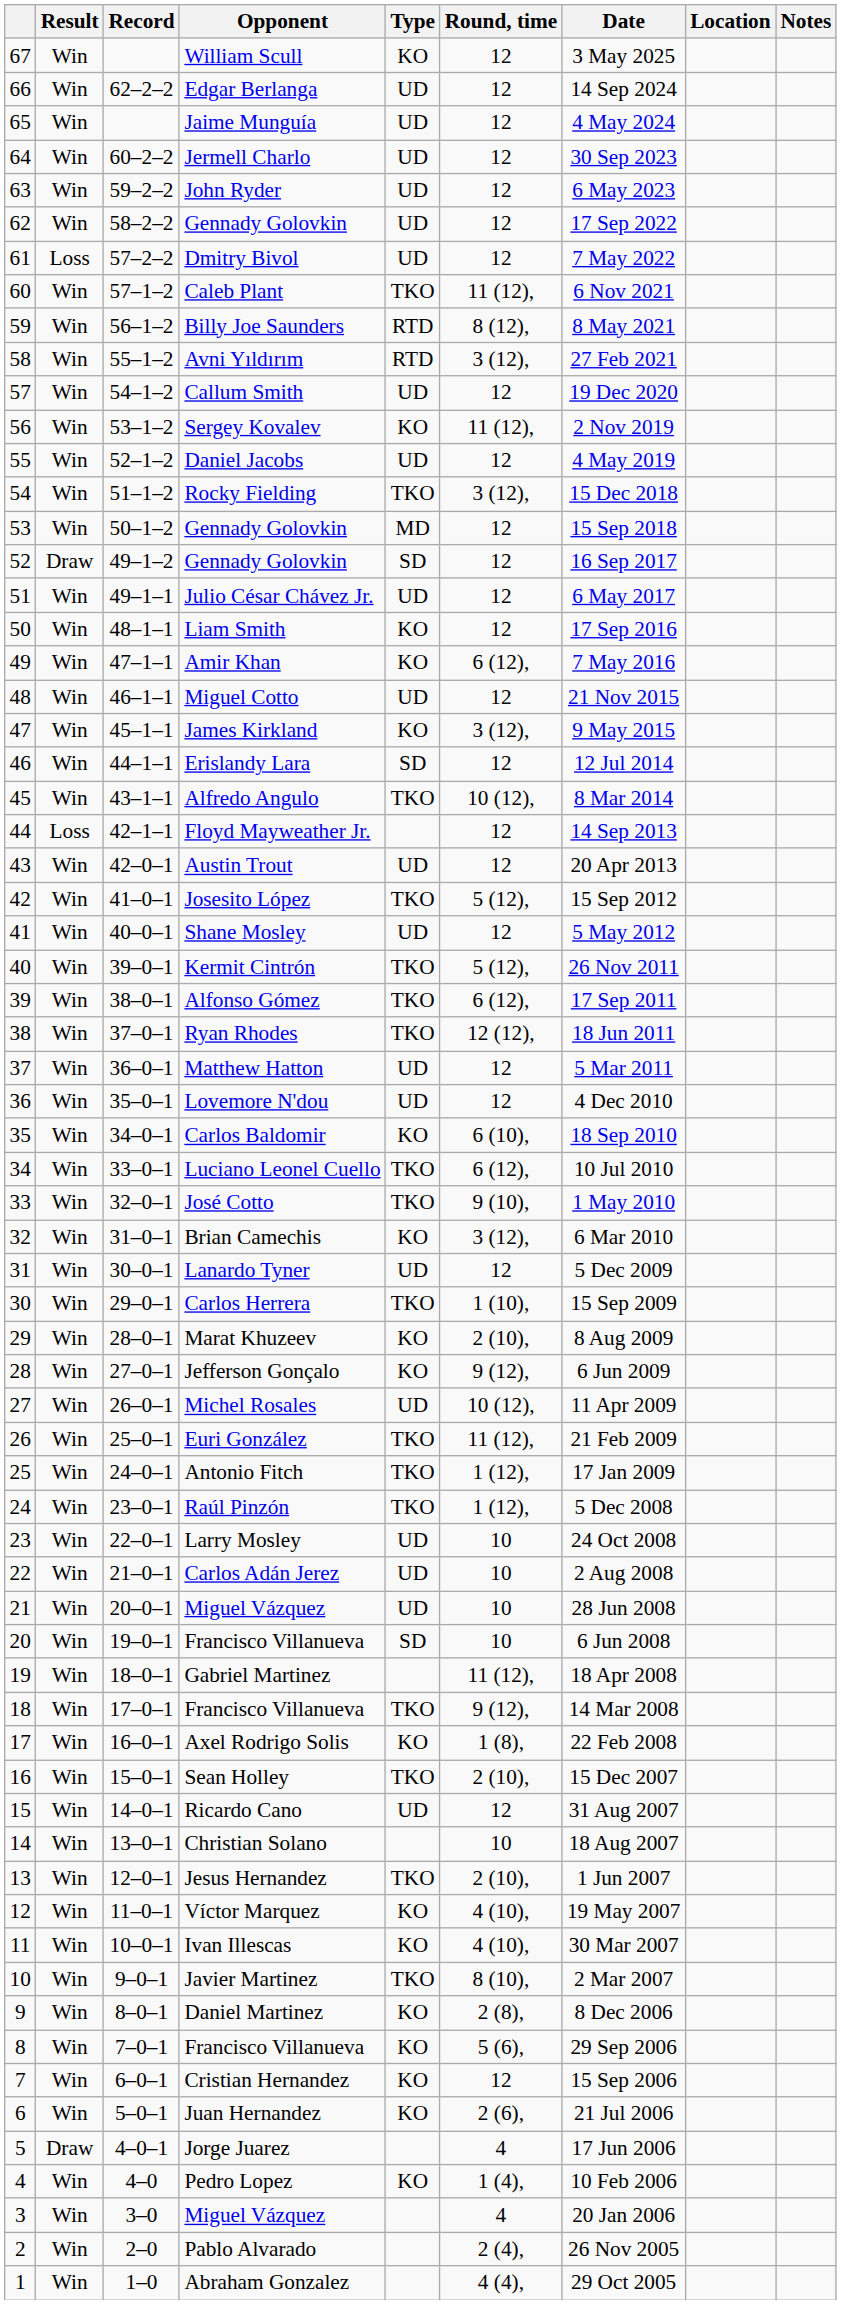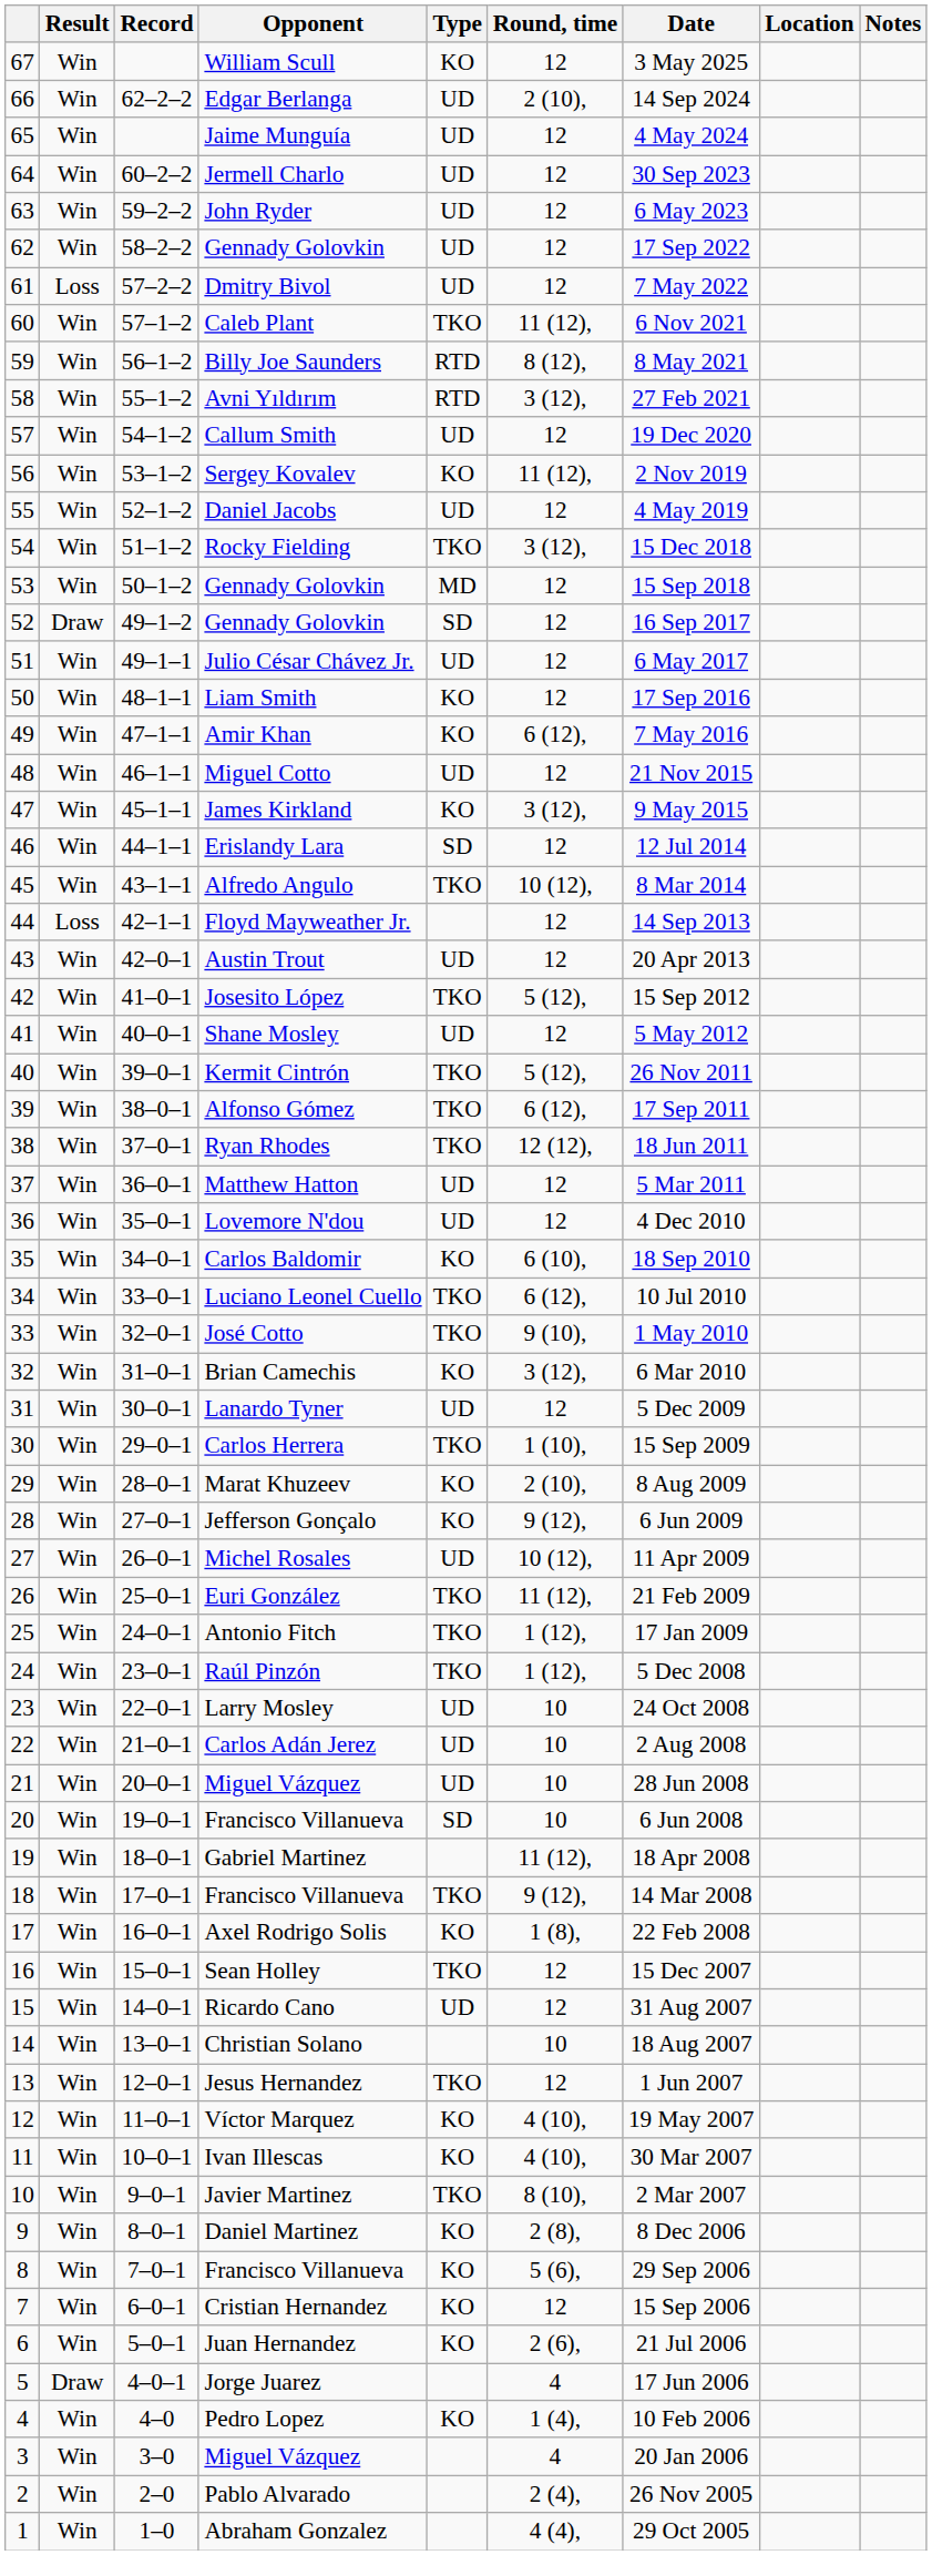 <table class="wikitable" style="text-align:center">
 <tr>
 <th></th>
 <th>Result</th>
 <th>Record</th>
 <th>Opponent</th>
 <th>Type</th>
 <th>Round, time</th>
 <th>Date</th>
 <th>Location</th>
 <th>Notes</th>
 </tr>
 <tr>
 <td>67</td>
 <td>Win</td>
 <td></td>
 <td style="text-align:left;"><a href='#'>William Scull</a></td>
 <td>KO</td>
 <td>12</td>
 <td>3 May 2025</td>
 <td style="text-align:left;"></td>
 <td style="text-align:left;"></td>
 </tr>
 <tr>
 <td>66</td>
 <td>Win</td>
 <td>62–2–2</td>
 <td style="text-align:left;"><a href='#'>Edgar Berlanga</a></td>
 <td>UD</td>
-<td>12</td>
+<td>2 (10), </td>
 <td>14 Sep 2024</td>
 <td style="text-align:left;"></td>
 <td style="text-align:left;"></td>
 </tr>
 <tr>
 <td>65</td>
 <td>Win</td>
 <td></td>
 <td style="text-align:left;"><a href='#'>Jaime Munguía</a></td>
 <td>UD</td>
 <td>12</td>
 <td><a href='#'>4 May 2024</a></td>
 <td style="text-align:left;"></td>
 <td style="text-align:left;"></td>
 </tr>
 <tr>
 <td>64</td>
 <td>Win</td>
 <td>60–2–2</td>
 <td style="text-align:left;"><a href='#'>Jermell Charlo</a></td>
 <td>UD</td>
 <td>12</td>
 <td><a href='#'>30 Sep 2023</a></td>
 <td style="text-align:left;"></td>
 <td style="text-align:left;"></td>
 </tr>
 <tr>
 <td>63</td>
 <td>Win</td>
 <td>59–2–2</td>
 <td style="text-align:left;"><a href='#'>John Ryder</a></td>
 <td>UD</td>
 <td>12</td>
 <td><a href='#'>6 May 2023</a></td>
 <td style="text-align:left;"></td>
 <td style="text-align:left;"></td>
 </tr>
 <tr>
 <td>62</td>
 <td>Win</td>
 <td>58–2–2</td>
 <td style="text-align:left;"><a href='#'>Gennady Golovkin</a></td>
 <td>UD</td>
 <td>12</td>
 <td><a href='#'>17 Sep 2022</a></td>
 <td style="text-align:left;"></td>
 <td style="text-align:left;"></td>
 </tr>
 <tr>
 <td>61</td>
 <td>Loss</td>
 <td>57–2–2</td>
 <td style="text-align:left;"><a href='#'>Dmitry Bivol</a></td>
 <td>UD</td>
 <td>12</td>
 <td><a href='#'>7 May 2022</a></td>
 <td style="text-align:left;"></td>
 <td style="text-align:left;"></td>
 </tr>
 <tr>
 <td>60</td>
 <td>Win</td>
 <td>57–1–2</td>
 <td style="text-align:left;"><a href='#'>Caleb Plant</a></td>
 <td>TKO</td>
 <td>11 (12), </td>
 <td><a href='#'>6 Nov 2021</a></td>
 <td style="text-align:left;"></td>
 <td style="text-align:left;"></td>
 </tr>
 <tr>
 <td>59</td>
 <td>Win</td>
 <td>56–1–2</td>
 <td style="text-align:left;"><a href='#'>Billy Joe Saunders</a></td>
 <td>RTD</td>
 <td>8 (12), </td>
 <td><a href='#'>8 May 2021</a></td>
 <td style="text-align:left;"></td>
 <td style="text-align:left;"></td>
 </tr>
 <tr>
 <td>58</td>
 <td>Win</td>
 <td>55–1–2</td>
 <td style="text-align:left;"><a href='#'>Avni Yıldırım</a></td>
 <td>RTD</td>
 <td>3 (12), </td>
 <td><a href='#'>27 Feb 2021</a></td>
 <td style="text-align:left;"></td>
 <td style="text-align:left;"></td>
 </tr>
 <tr>
 <td>57</td>
 <td>Win</td>
 <td>54–1–2</td>
 <td style="text-align:left;"><a href='#'>Callum Smith</a></td>
 <td>UD</td>
 <td>12</td>
 <td><a href='#'>19 Dec 2020</a></td>
 <td style="text-align:left;"></td>
 <td style="text-align:left;"></td>
 </tr>
 <tr>
 <td>56</td>
 <td>Win</td>
 <td>53–1–2</td>
 <td style="text-align:left;"><a href='#'>Sergey Kovalev</a></td>
 <td>KO</td>
 <td>11 (12), </td>
 <td><a href='#'>2 Nov 2019</a></td>
 <td style="text-align:left;"></td>
 <td style="text-align:left;"></td>
 </tr>
 <tr>
 <td>55</td>
 <td>Win</td>
 <td>52–1–2</td>
 <td style="text-align:left;"><a href='#'>Daniel Jacobs</a></td>
 <td>UD</td>
 <td>12</td>
 <td><a href='#'>4 May 2019</a></td>
 <td style="text-align:left;"></td>
 <td style="text-align:left;"></td>
 </tr>
 <tr>
 <td>54</td>
 <td>Win</td>
 <td>51–1–2</td>
 <td style="text-align:left;"><a href='#'>Rocky Fielding</a></td>
 <td>TKO</td>
 <td>3 (12), </td>
 <td><a href='#'>15 Dec 2018</a></td>
 <td style="text-align:left;"></td>
 <td style="text-align:left;"></td>
 </tr>
 <tr>
 <td>53</td>
 <td>Win</td>
 <td>50–1–2</td>
 <td style="text-align:left;"><a href='#'>Gennady Golovkin</a></td>
 <td>MD</td>
 <td>12</td>
 <td><a href='#'>15 Sep 2018</a></td>
 <td style="text-align:left;"></td>
 <td style="text-align:left;"></td>
 </tr>
 <tr>
 <td>52</td>
 <td>Draw</td>
 <td>49–1–2</td>
 <td style="text-align:left;"><a href='#'>Gennady Golovkin</a></td>
 <td>SD</td>
 <td>12</td>
 <td><a href='#'>16 Sep 2017</a></td>
 <td style="text-align:left;"></td>
 <td style="text-align:left;"></td>
 </tr>
 <tr>
 <td>51</td>
 <td>Win</td>
 <td>49–1–1</td>
 <td style="text-align:left;"><a href='#'>Julio César Chávez Jr.</a></td>
 <td>UD</td>
 <td>12</td>
 <td><a href='#'>6 May 2017</a></td>
 <td style="text-align:left;"></td>
 <td></td>
 </tr>
 <tr>
 <td>50</td>
 <td>Win</td>
 <td>48–1–1</td>
 <td style="text-align:left;"><a href='#'>Liam Smith</a></td>
 <td>KO</td>
 <td>12</td>
 <td><a href='#'>17 Sep 2016</a></td>
 <td style="text-align:left;"></td>
 <td style="text-align:left;"></td>
 </tr>
 <tr>
 <td>49</td>
 <td>Win</td>
 <td>47–1–1</td>
 <td style="text-align:left;"><a href='#'>Amir Khan</a></td>
 <td>KO</td>
 <td>6 (12), </td>
 <td><a href='#'>7 May 2016</a></td>
 <td style="text-align:left;"></td>
 <td style="text-align:left;"></td>
 </tr>
 <tr>
 <td>48</td>
 <td>Win</td>
 <td>46–1–1</td>
 <td style="text-align:left;"><a href='#'>Miguel Cotto</a></td>
 <td>UD</td>
 <td>12</td>
 <td><a href='#'>21 Nov 2015</a></td>
 <td style="text-align:left;"></td>
 <td style="text-align:left;"></td>
 </tr>
 <tr>
 <td>47</td>
 <td>Win</td>
 <td>45–1–1</td>
 <td style="text-align:left;"><a href='#'>James Kirkland</a></td>
 <td>KO</td>
 <td>3 (12), </td>
 <td><a href='#'>9 May 2015</a></td>
 <td style="text-align:left;"></td>
 <td></td>
 </tr>
 <tr>
 <td>46</td>
 <td>Win</td>
 <td>44–1–1</td>
 <td style="text-align:left;"><a href='#'>Erislandy Lara</a></td>
 <td>SD</td>
 <td>12</td>
 <td><a href='#'>12 Jul 2014</a></td>
 <td style="text-align:left;"></td>
 <td></td>
 </tr>
 <tr>
 <td>45</td>
 <td>Win</td>
 <td>43–1–1</td>
 <td style="text-align:left;"><a href='#'>Alfredo Angulo</a></td>
 <td>TKO</td>
 <td>10 (12), </td>
 <td><a href='#'>8 Mar 2014</a></td>
 <td style="text-align:left;"></td>
 <td></td>
 </tr>
 <tr>
 <td>44</td>
 <td>Loss</td>
 <td>42–1–1</td>
 <td style="text-align:left;"><a href='#'>Floyd Mayweather Jr.</a></td>
 <td></td>
 <td>12</td>
 <td><a href='#'>14 Sep 2013</a></td>
 <td style="text-align:left;"></td>
 <td style="text-align:left;"></td>
 </tr>
 <tr>
 <td>43</td>
 <td>Win</td>
 <td>42–0–1</td>
 <td style="text-align:left;"><a href='#'>Austin Trout</a></td>
 <td>UD</td>
 <td>12</td>
 <td>20 Apr 2013</td>
 <td style="text-align:left;"></td>
 <td style="text-align:left;"></td>
 </tr>
 <tr>
 <td>42</td>
 <td>Win</td>
 <td>41–0–1</td>
 <td style="text-align:left;"><a href='#'>Josesito López</a></td>
 <td>TKO</td>
 <td>5 (12), </td>
 <td>15 Sep 2012</td>
 <td style="text-align:left;"></td>
 <td style="text-align:left;"></td>
 </tr>
 <tr>
 <td>41</td>
 <td>Win</td>
 <td>40–0–1</td>
 <td style="text-align:left;"><a href='#'>Shane Mosley</a></td>
 <td>UD</td>
 <td>12</td>
 <td><a href='#'>5 May 2012</a></td>
 <td style="text-align:left;"></td>
 <td style="text-align:left;"></td>
 </tr>
 <tr>
 <td>40</td>
 <td>Win</td>
 <td>39–0–1</td>
 <td style="text-align:left;"><a href='#'>Kermit Cintrón</a></td>
 <td>TKO</td>
 <td>5 (12), </td>
 <td><a href='#'>26 Nov 2011</a></td>
 <td style="text-align:left;"></td>
 <td style="text-align:left;"></td>
 </tr>
 <tr>
 <td>39</td>
 <td>Win</td>
 <td>38–0–1</td>
 <td style="text-align:left;"><a href='#'>Alfonso Gómez</a></td>
 <td>TKO</td>
 <td>6 (12), </td>
 <td><a href='#'>17 Sep 2011</a></td>
 <td style="text-align:left;"></td>
 <td style="text-align:left;"></td>
 </tr>
 <tr>
 <td>38</td>
 <td>Win</td>
 <td>37–0–1</td>
 <td style="text-align:left;"><a href='#'>Ryan Rhodes</a></td>
 <td>TKO</td>
 <td>12 (12), </td>
 <td><a href='#'>18 Jun 2011</a></td>
 <td style="text-align:left;"></td>
 <td style="text-align:left;"></td>
 </tr>
 <tr>
 <td>37</td>
 <td>Win</td>
 <td>36–0–1</td>
 <td style="text-align:left;"><a href='#'>Matthew Hatton</a></td>
 <td>UD</td>
 <td>12</td>
 <td><a href='#'>5 Mar 2011</a></td>
 <td style="text-align:left;"></td>
 <td style="text-align:left;"></td>
 </tr>
 <tr>
 <td>36</td>
 <td>Win</td>
 <td>35–0–1</td>
 <td style="text-align:left;"><a href='#'>Lovemore N'dou</a></td>
 <td>UD</td>
 <td>12</td>
 <td>4 Dec 2010</td>
 <td style="text-align:left;"></td>
 <td style="text-align:left;"></td>
 </tr>
 <tr>
 <td>35</td>
 <td>Win</td>
 <td>34–0–1</td>
 <td style="text-align:left;"><a href='#'>Carlos Baldomir</a></td>
 <td>KO</td>
 <td>6 (10), </td>
 <td><a href='#'>18 Sep 2010</a></td>
 <td style="text-align:left;"></td>
 <td style="text-align:left;"></td>
 </tr>
 <tr>
 <td>34</td>
 <td>Win</td>
 <td>33–0–1</td>
 <td style="text-align:left;"><a href='#'>Luciano Leonel Cuello</a></td>
 <td>TKO</td>
 <td>6 (12), </td>
 <td>10 Jul 2010</td>
 <td style="text-align:left;"></td>
 <td style="text-align:left;"></td>
 </tr>
 <tr>
 <td>33</td>
 <td>Win</td>
 <td>32–0–1</td>
 <td style="text-align:left;"><a href='#'>José Cotto</a></td>
 <td>TKO</td>
 <td>9 (10), </td>
 <td><a href='#'>1 May 2010</a></td>
 <td style="text-align:left;"></td>
 <td></td>
 </tr>
 <tr>
 <td>32</td>
 <td>Win</td>
 <td>31–0–1</td>
 <td style="text-align:left;">Brian Camechis</td>
 <td>KO</td>
 <td>3 (12), </td>
 <td>6 Mar 2010</td>
 <td style="text-align:left;"></td>
 <td style="text-align:left;"></td>
 </tr>
 <tr>
 <td>31</td>
 <td>Win</td>
 <td>30–0–1</td>
 <td style="text-align:left;"><a href='#'>Lanardo Tyner</a></td>
 <td>UD</td>
 <td>12</td>
 <td>5 Dec 2009</td>
 <td style="text-align:left;"></td>
 <td style="text-align:left;"></td>
 </tr>
 <tr>
 <td>30</td>
 <td>Win</td>
 <td>29–0–1</td>
 <td style="text-align:left;"><a href='#'>Carlos Herrera</a></td>
 <td>TKO</td>
 <td>1 (10), </td>
 <td>15 Sep 2009</td>
 <td style="text-align:left;"></td>
 <td style="text-align:left;"></td>
 </tr>
 <tr>
 <td>29</td>
 <td>Win</td>
 <td>28–0–1</td>
 <td style="text-align:left;">Marat Khuzeev</td>
 <td>KO</td>
 <td>2 (10), </td>
 <td>8 Aug 2009</td>
 <td style="text-align:left;"></td>
 <td style="text-align:left;"></td>
 </tr>
 <tr>
 <td>28</td>
 <td>Win</td>
 <td>27–0–1</td>
 <td style="text-align:left;">Jefferson Gonçalo</td>
 <td>KO</td>
 <td>9 (12), </td>
 <td>6 Jun 2009</td>
 <td style="text-align:left;"></td>
 <td style="text-align:left;"></td>
 </tr>
 <tr>
 <td>27</td>
 <td>Win</td>
 <td>26–0–1</td>
 <td style="text-align:left;"><a href='#'>Michel Rosales</a></td>
 <td>UD</td>
 <td>10 (12), </td>
 <td>11 Apr 2009</td>
 <td style="text-align:left;"></td>
 <td style="text-align:left;"></td>
 </tr>
 <tr>
 <td>26</td>
 <td>Win</td>
 <td>25–0–1</td>
 <td style="text-align:left;"><a href='#'>Euri González</a></td>
 <td>TKO</td>
 <td>11 (12), </td>
 <td>21 Feb 2009</td>
 <td style="text-align:left;"></td>
 <td style="text-align:left;"></td>
 </tr>
 <tr>
 <td>25</td>
 <td>Win</td>
 <td>24–0–1</td>
 <td style="text-align:left;">Antonio Fitch</td>
 <td>TKO</td>
 <td>1 (12), </td>
 <td>17 Jan 2009</td>
 <td style="text-align:left;"></td>
 <td style="text-align:left;"></td>
 </tr>
 <tr>
 <td>24</td>
 <td>Win</td>
 <td>23–0–1</td>
 <td style="text-align:left;"><a href='#'>Raúl Pinzón</a></td>
 <td>TKO</td>
 <td>1 (12), </td>
 <td>5 Dec 2008</td>
 <td style="text-align:left;"></td>
 <td style="text-align:left;"></td>
 </tr>
 <tr>
 <td>23</td>
 <td>Win</td>
 <td>22–0–1</td>
 <td style="text-align:left;">Larry Mosley</td>
 <td>UD</td>
 <td>10</td>
 <td>24 Oct 2008</td>
 <td style="text-align:left;"></td>
 <td></td>
 </tr>
 <tr>
 <td>22</td>
 <td>Win</td>
 <td>21–0–1</td>
 <td style="text-align:left;"><a href='#'>Carlos Adán Jerez</a></td>
 <td>UD</td>
 <td>10</td>
 <td>2 Aug 2008</td>
 <td style="text-align:left;"></td>
 <td style="text-align:left;"></td>
 </tr>
 <tr>
 <td>21</td>
 <td>Win</td>
 <td>20–0–1</td>
 <td style="text-align:left;"><a href='#'>Miguel Vázquez</a></td>
 <td>UD</td>
 <td>10</td>
 <td>28 Jun 2008</td>
 <td style="text-align:left;"></td>
 <td></td>
 </tr>
 <tr>
 <td>20</td>
 <td>Win</td>
 <td>19–0–1</td>
 <td style="text-align:left;">Francisco Villanueva</td>
 <td>SD</td>
 <td>10</td>
 <td>6 Jun 2008</td>
 <td style="text-align:left;"></td>
 <td></td>
 </tr>
 <tr>
 <td>19</td>
 <td>Win</td>
 <td>18–0–1</td>
 <td style="text-align:left;">Gabriel Martinez</td>
 <td></td>
 <td>11 (12), </td>
 <td>18 Apr 2008</td>
 <td style="text-align:left;"></td>
 <td style="text-align:left;"></td>
 </tr>
 <tr>
 <td>18</td>
 <td>Win</td>
 <td>17–0–1</td>
 <td style="text-align:left;">Francisco Villanueva</td>
 <td>TKO</td>
 <td>9 (12), </td>
 <td>14 Mar 2008</td>
 <td style="text-align:left;"></td>
 <td style="text-align:left;"></td>
 </tr>
 <tr>
 <td>17</td>
 <td>Win</td>
 <td>16–0–1</td>
 <td style="text-align:left;">Axel Rodrigo Solis</td>
 <td>KO</td>
 <td>1 (8), </td>
 <td>22 Feb 2008</td>
 <td style="text-align:left;"></td>
 <td></td>
 </tr>
 <tr>
 <td>16</td>
 <td>Win</td>
 <td>15–0–1</td>
 <td style="text-align:left;">Sean Holley</td>
 <td>TKO</td>
-<td>2 (10), </td>
+<td>12</td>
 <td>15 Dec 2007</td>
 <td style="text-align:left;"></td>
 <td></td>
 </tr>
 <tr>
 <td>15</td>
 <td>Win</td>
 <td>14–0–1</td>
 <td style="text-align:left;">Ricardo Cano</td>
 <td>UD</td>
 <td>12</td>
 <td>31 Aug 2007</td>
 <td style="text-align:left;"></td>
 <td style="text-align:left;"></td>
 </tr>
 <tr>
 <td>14</td>
 <td>Win</td>
 <td>13–0–1</td>
 <td style="text-align:left;">Christian Solano</td>
 <td></td>
 <td>10</td>
 <td>18 Aug 2007</td>
 <td style="text-align:left;"></td>
 <td></td>
 </tr>
 <tr>
 <td>13</td>
 <td>Win</td>
 <td>12–0–1</td>
 <td style="text-align:left;">Jesus Hernandez</td>
 <td>TKO</td>
-<td>2 (10), </td>
+<td>12</td>
 <td>1 Jun 2007</td>
 <td style="text-align:left;"></td>
 <td></td>
 </tr>
 <tr>
 <td>12</td>
 <td>Win</td>
 <td>11–0–1</td>
 <td style="text-align:left;">Víctor Marquez</td>
 <td>KO</td>
 <td>4 (10), </td>
 <td>19 May 2007</td>
 <td style="text-align:left;"></td>
 <td></td>
 </tr>
 <tr>
 <td>11</td>
 <td>Win</td>
 <td>10–0–1</td>
 <td style="text-align:left;">Ivan Illescas</td>
 <td>KO</td>
 <td>4 (10), </td>
 <td>30 Mar 2007</td>
 <td style="text-align:left;"></td>
 <td></td>
 </tr>
 <tr>
 <td>10</td>
 <td>Win</td>
 <td>9–0–1</td>
 <td style="text-align:left;">Javier Martinez</td>
 <td>TKO</td>
 <td>8 (10), </td>
 <td>2 Mar 2007</td>
 <td style="text-align:left;"></td>
 <td></td>
 </tr>
 <tr>
 <td>9</td>
 <td>Win</td>
 <td>8–0–1</td>
 <td style="text-align:left;">Daniel Martinez</td>
 <td>KO</td>
 <td>2 (8), </td>
 <td>8 Dec 2006</td>
 <td style="text-align:left;"></td>
 <td></td>
 </tr>
 <tr>
 <td>8</td>
 <td>Win</td>
 <td>7–0–1</td>
 <td style="text-align:left;">Francisco Villanueva</td>
 <td>KO</td>
 <td>5 (6), </td>
 <td>29 Sep 2006</td>
 <td style="text-align:left;"></td>
 <td></td>
 </tr>
 <tr>
 <td>7</td>
 <td>Win</td>
 <td>6–0–1</td>
 <td style="text-align:left;">Cristian Hernandez</td>
 <td>KO</td>
 <td>12</td>
 <td>15 Sep 2006</td>
 <td style="text-align:left;"></td>
 <td></td>
 </tr>
 <tr>
 <td>6</td>
 <td>Win</td>
 <td>5–0–1</td>
 <td style="text-align:left;">Juan Hernandez</td>
 <td>KO</td>
 <td>2 (6), </td>
 <td>21 Jul 2006</td>
 <td style="text-align:left;"></td>
 <td></td>
 </tr>
 <tr>
 <td>5</td>
 <td>Draw</td>
 <td>4–0–1</td>
 <td style="text-align:left;">Jorge Juarez</td>
 <td></td>
 <td>4</td>
 <td>17 Jun 2006</td>
 <td style="text-align:left;"></td>
 <td></td>
 </tr>
 <tr>
 <td>4</td>
 <td>Win</td>
 <td>4–0</td>
 <td style="text-align:left;">Pedro Lopez</td>
 <td>KO</td>
 <td>1 (4), </td>
 <td>10 Feb 2006</td>
 <td style="text-align:left;"></td>
 <td></td>
 </tr>
 <tr>
 <td>3</td>
 <td>Win</td>
 <td>3–0</td>
 <td style="text-align:left;"><a href='#'>Miguel Vázquez</a></td>
 <td></td>
 <td>4</td>
 <td>20 Jan 2006</td>
 <td style="text-align:left;"></td>
 <td></td>
 </tr>
 <tr>
 <td>2</td>
 <td>Win</td>
 <td>2–0</td>
 <td style="text-align:left;">Pablo Alvarado</td>
 <td></td>
 <td>2 (4), </td>
 <td>26 Nov 2005</td>
 <td style="text-align:left;"></td>
 <td></td>
 </tr>
 <tr>
 <td>1</td>
 <td>Win</td>
 <td>1–0</td>
 <td style="text-align:left;">Abraham Gonzalez</td>
 <td></td>
 <td>4 (4), </td>
 <td>29 Oct 2005</td>
 <td style="text-align:left;"></td>
 <td></td>
 </tr>
 </table>
